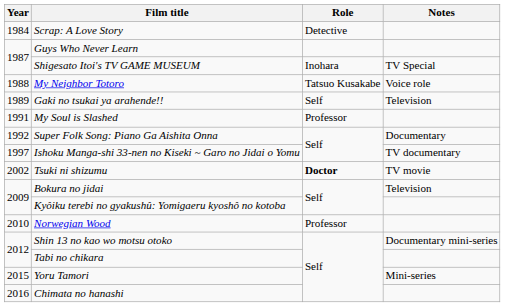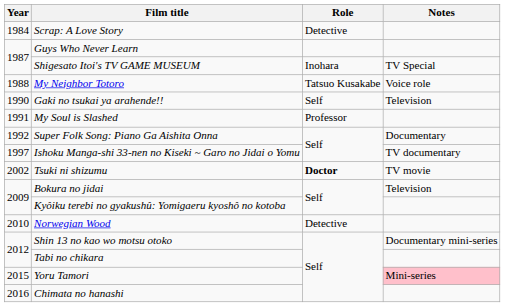 <table class="wikitable">
 <tr>
 <th>Year</th>
 <th>Film title</th>
 <th>Role</th>
 <th>Notes</th>
 </tr>
 <tr>
 <td>1984</td>
 <td><em>Scrap: A Love Story</em></td>
 <td>Detective</td>
 <td></td>
 </tr>
 <tr>
 <td rowspan=2>1987</td>
 <td><em>Guys Who Never Learn</em></td>
 <td></td>
 <td></td>
 </tr>
 <tr>
 <td><em>Shigesato Itoi's TV GAME MUSEUM</em></td>
 <td>Inohara</td>
 <td>TV Special</td>
 </tr>
 <tr>
 <td>1988</td>
 <td><em><a href='#'>My Neighbor Totoro</a></em></td>
 <td>Tatsuo Kusakabe</td>
 <td>Voice role</td>
 </tr>
 <tr>
-<td>1989</td>
+<td>1990</td>
 <td><em>Gaki no tsukai ya arahende!!</em></td>
 <td>Self</td>
 <td>Television</td>
 </tr>
 <tr>
 <td>1991</td>
 <td><em>My Soul is Slashed</em></td>
 <td>Professor</td>
 <td></td>
 </tr>
 <tr>
 <td>1992</td>
 <td><em>Super Folk Song: Piano Ga Aishita Onna</em></td>
 <td rowspan=2>Self</td>
 <td>Documentary</td>
 </tr>
 <tr>
 <td>1997</td>
 <td><em>Ishoku Manga-shi 33-nen no Kiseki ~ Garo no Jidai o Yomu</em></td>
 <td>TV documentary</td>
 </tr>
 <tr>
 <td>2002</td>
 <td><em>Tsuki ni shizumu</em></td>
 <td><strong>Doctor</strong></td>
 <td>TV movie</td>
 </tr>
 <tr>
 <td rowspan=2>2009</td>
 <td><em>Bokura no jidai</em></td>
 <td rowspan=2>Self</td>
 <td>Television</td>
 </tr>
 <tr>
 <td><em>Kyôiku terebi no gyakushû: Yomigaeru kyoshô no kotoba</em></td>
 <td></td>
 </tr>
 <tr>
 <td>2010</td>
 <td><em><a href='#'>Norwegian Wood</a></em></td>
-<td>Professor</td>
+<td>Detective</td>
 <td></td>
 </tr>
 <tr>
 <td rowspan=2>2012</td>
 <td><em>Shin 13 no kao wo motsu otoko</em></td>
 <td rowspan=4>Self</td>
 <td>Documentary mini-series</td>
 </tr>
 <tr>
 <td><em>Tabi no chikara</em></td>
 <td></td>
 </tr>
 <tr>
 <td>2015</td>
 <td><em>Yoru Tamori</em></td>
-<td>Mini-series</td>
+<td style="background: pink;">Mini-series</td>
 </tr>
 <tr>
 <td>2016</td>
 <td><em>Chimata no hanashi</em></td>
 <td></td>
 </tr>
 </table>
